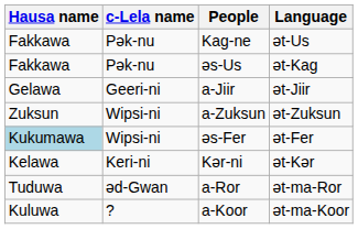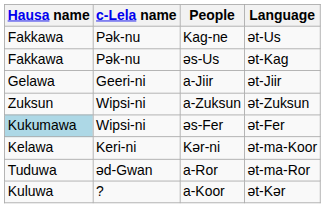 <table class="wikitable">
 <tr>
 <th><a href='#'>Hausa</a> name</th>
 <th><a href='#'>c-Lela</a> name</th>
 <th>People</th>
 <th>Language</th>
 </tr>
 <tr>
 <td>Fakkawa</td>
 <td>Pək-nu</td>
 <td>Kag-ne</td>
 <td>ǝt-Us</td>
 </tr>
 <tr>
 <td>Fakkawa</td>
 <td>Pək-nu</td>
 <td>əs-Us</td>
 <td>ǝt-Kag</td>
 </tr>
 <tr>
 <td>Gelawa</td>
 <td>Geeri-ni</td>
 <td>a-Jiir</td>
 <td>ǝt-Jiir</td>
 </tr>
 <tr>
 <td>Zuksun</td>
 <td>Wipsi-ni</td>
 <td>a-Zuksun</td>
 <td>ǝt-Zuksun</td>
 </tr>
 <tr>
 <td style="background: lightblue;">Kukumawa</td>
 <td>Wipsi-ni</td>
 <td>əs-Fer</td>
 <td>ǝt-Fer</td>
 </tr>
 <tr>
 <td>Kelawa</td>
 <td>Keri-ni</td>
 <td>Kər-ni</td>
-<td>ǝt-Kər</td>
+<td>ǝt-ma-Koor</td>
 </tr>
 <tr>
 <td>Tuduwa</td>
 <td>ǝd-Gwan</td>
 <td>a-Ror</td>
 <td>ǝt-ma-Ror</td>
 </tr>
 <tr>
 <td>Kuluwa</td>
 <td>?</td>
 <td>a-Koor</td>
-<td>ǝt-ma-Koor</td>
+<td>ǝt-Kər</td>
 </tr>
 </table>
